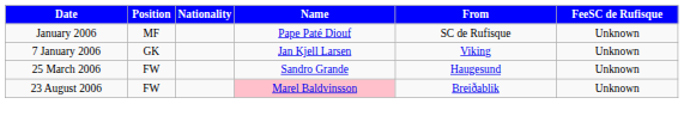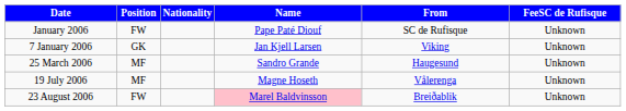 <table class="wikitable"  style="text-align:center; font-size:90%; ">
 <tr>
 <th style="background:#00f; color:white; width:150px;">Date</th>
 <th style="background:#00f; color:white; width:55px;">Position</th>
 <th style="background:#00f; color:white; width:55px;">Nationality</th>
 <th style="background:#00f; color:white; width:200px;">Name</th>
 <th style="background:#00f; color:white; width:200px;">From</th>
 <th style="background:#00f; color:white; width:150px;">FeeSC de Rufisque</th>
 </tr>
 <tr>
 <td>January 2006</td>
-<td>MF</td>
+<td>FW</td>
 <td></td>
 <td><a href='#'>Pape Paté Diouf</a></td>
 <td> SC de Rufisque</td>
 <td>Unknown</td>
 </tr>
 <tr>
 <td>7 January 2006</td>
 <td>GK</td>
 <td></td>
 <td><a href='#'>Jan Kjell Larsen</a></td>
 <td> <a href='#'>Viking</a></td>
 <td>Unknown </td>
 </tr>
 <tr>
 <td>25 March 2006</td>
-<td>FW</td>
+<td>MF</td>
 <td></td>
 <td><a href='#'>Sandro Grande</a></td>
 <td> <a href='#'>Haugesund</a></td>
+<td>Unknown </td>
+</tr>
+<tr>
+<td>19 July 2006</td>
+<td>MF</td>
+<td></td>
+<td><a href='#'>Magne Hoseth</a></td>
+<td> <a href='#'>Vålerenga</a></td>
 <td>Unknown </td>
 </tr>
 <tr>
 <td>23 August 2006</td>
 <td>FW</td>
 <td></td>
 <td style="background: pink;"><a href='#'>Marel Baldvinsson</a></td>
 <td> <a href='#'>Breiðablik</a></td>
 <td>Unknown </td>
 </tr>
 </table>
